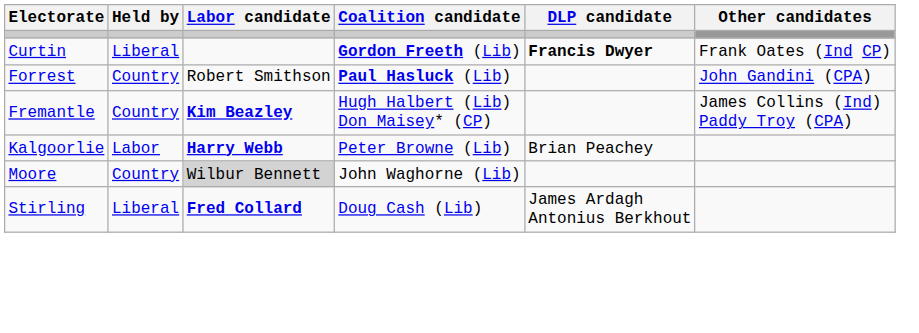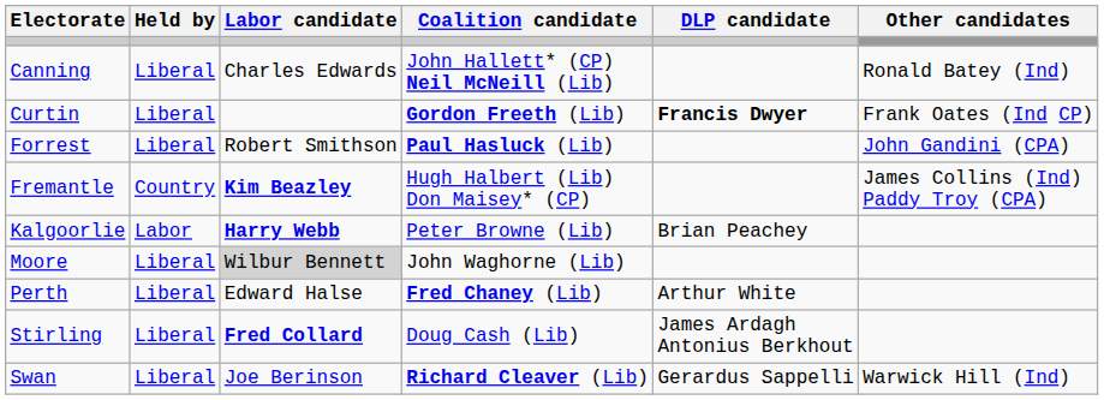 <table class="wikitable">
 <tr>
 <th>Electorate</th>
 <th>Held by</th>
 <th><a href='#'>Labor</a> candidate</th>
 <th><a href='#'>Coalition</a> candidate</th>
 <th><a href='#'>DLP</a> candidate</th>
 <th>Other candidates</th>
 </tr>
 <tr bgcolor="#cccccc">
 <td></td>
 <td></td>
 <td></td>
 <td></td>
 <td></td>
 <td bgcolor="#999999"></td>
 </tr>
 <tr>
+<td><a href='#'>Canning</a></td>
+<td><a href='#'>Liberal</a></td>
+<td>Charles Edwards</td>
+<td><a href='#'>John Hallett</a>* (<a href='#'>CP</a>)<br><strong><a href='#'>Neil McNeill</a></strong> (<a href='#'>Lib</a>)</td>
+<td></td>
+<td>Ronald Batey (<a href='#'>Ind</a>)</td>
+</tr>
+<tr>
 <td><a href='#'>Curtin</a></td>
 <td><a href='#'>Liberal</a></td>
 <td></td>
 <td><strong><a href='#'>Gordon Freeth</a></strong> (<a href='#'>Lib</a>)</td>
 <td><strong>Francis Dwyer</strong></td>
 <td>Frank Oates (<a href='#'>Ind</a> <a href='#'>CP</a>)</td>
 </tr>
 <tr>
 <td><a href='#'>Forrest</a></td>
-<td><a href='#'>Country</a></td>
+<td><a href='#'>Liberal</a></td>
 <td>Robert Smithson</td>
 <td><strong><a href='#'>Paul Hasluck</a></strong> (<a href='#'>Lib</a>)</td>
 <td></td>
 <td><a href='#'>John Gandini</a> (<a href='#'>CPA</a>)</td>
 </tr>
 <tr>
 <td><a href='#'>Fremantle</a></td>
 <td><a href='#'>Country</a></td>
 <td><strong><a href='#'>Kim Beazley</a></strong></td>
 <td><a href='#'>Hugh Halbert</a> (<a href='#'>Lib</a>)<br><a href='#'>Don Maisey</a>* (<a href='#'>CP</a>)</td>
 <td></td>
 <td>James Collins (<a href='#'>Ind</a>)<br><a href='#'>Paddy Troy</a> (<a href='#'>CPA</a>)</td>
 </tr>
 <tr>
 <td><a href='#'>Kalgoorlie</a></td>
 <td><a href='#'>Labor</a></td>
 <td><strong><a href='#'>Harry Webb</a></strong></td>
 <td><a href='#'>Peter Browne</a> (<a href='#'>Lib</a>)</td>
 <td>Brian Peachey</td>
 <td></td>
 </tr>
 <tr>
 <td><a href='#'>Moore</a></td>
-<td><a href='#'>Country</a></td>
+<td><a href='#'>Liberal</a></td>
 <td style="background: lightgrey;">Wilbur Bennett</td>
 <td>John Waghorne (<a href='#'>Lib</a>)</td>
 <td></td>
+<td></td>
+</tr>
+<tr>
+<td><a href='#'>Perth</a></td>
+<td><a href='#'>Liberal</a></td>
+<td>Edward Halse</td>
+<td><strong><a href='#'>Fred Chaney</a></strong> (<a href='#'>Lib</a>)</td>
+<td>Arthur White</td>
 <td></td>
 </tr>
 <tr>
 <td><a href='#'>Stirling</a></td>
 <td><a href='#'>Liberal</a></td>
 <td><strong><a href='#'>Fred Collard</a></strong></td>
 <td><a href='#'>Doug Cash</a> (<a href='#'>Lib</a>)</td>
 <td>James Ardagh<br>Antonius Berkhout</td>
 <td></td>
 </tr>
+<tr>
+<td><a href='#'>Swan</a></td>
+<td><a href='#'>Liberal</a></td>
+<td><a href='#'>Joe Berinson</a></td>
+<td><strong><a href='#'>Richard Cleaver</a></strong> (<a href='#'>Lib</a>)</td>
+<td>Gerardus Sappelli</td>
+<td>Warwick Hill (<a href='#'>Ind</a>)</td>
+</tr>
 </table>
